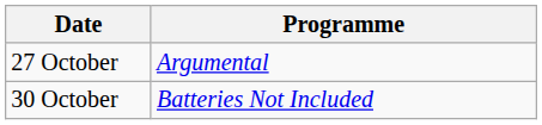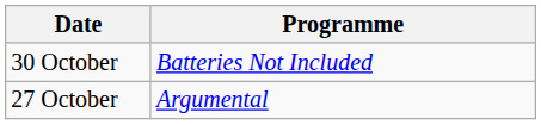 <table class="wikitable">
 <tr>
 <th width=90>Date</th>
 <th width=250>Programme</th>
 </tr>
 <tr>
+<td>30 October</td>
+<td><em><a href='#'>Batteries Not Included</a></em></td>
+</tr>
+<tr>
 <td>27 October</td>
 <td><em><a href='#'>Argumental</a></em></td>
 </tr>
-<tr>
-<td>30 October</td>
-<td><em><a href='#'>Batteries Not Included</a></em></td>
-</tr>
 </table>
